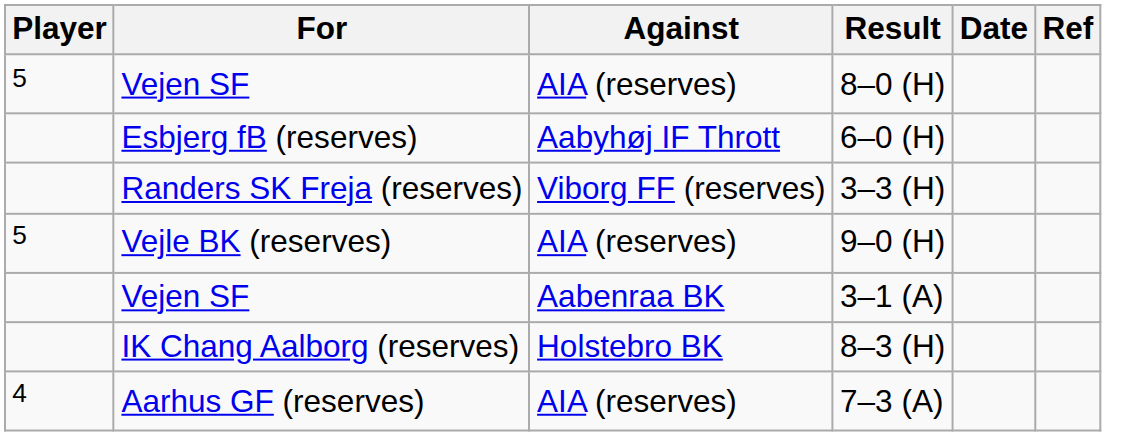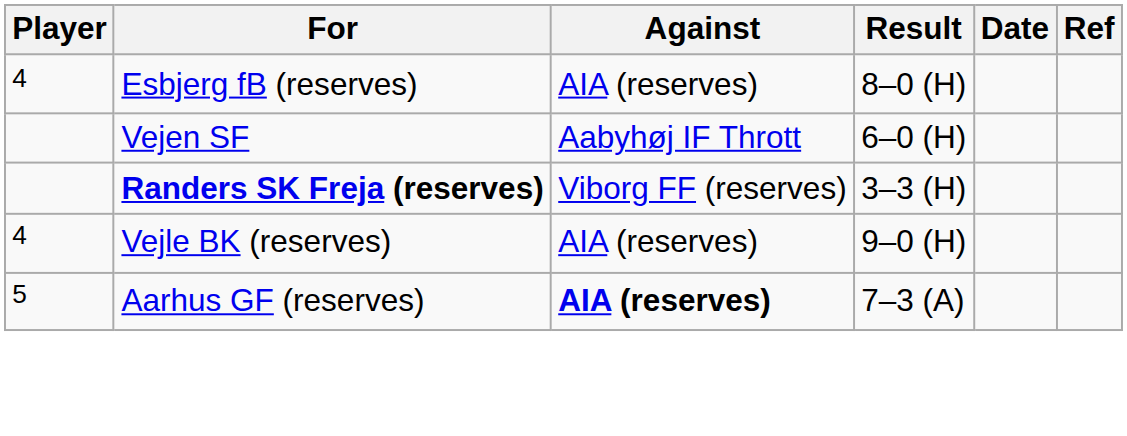 <table class="wikitable">
 <tr>
 <th>Player</th>
 <th>For</th>
 <th>Against</th>
 <th>Result</th>
 <th>Date</th>
 <th>Ref</th>
 </tr>
 <tr>
-<td> <sup>5</sup></td>
-<td><a href='#'>Vejen SF</a></td>
+<td> <sup>4</sup></td>
+<td><a href='#'>Esbjerg fB</a> (reserves)</td>
 <td><a href='#'>AIA</a> (reserves)</td>
 <td>8–0 (H)</td>
 <td></td>
 <td></td>
 </tr>
 <tr>
 <td> </td>
-<td><a href='#'>Esbjerg fB</a> (reserves)</td>
+<td><a href='#'>Vejen SF</a></td>
 <td><a href='#'>Aabyhøj IF Thrott</a></td>
 <td>6–0 (H)</td>
 <td></td>
 <td></td>
 </tr>
 <tr>
 <td> </td>
-<td><a href='#'>Randers SK Freja</a> (reserves)</td>
+<td><strong><a href='#'>Randers SK Freja</a> (reserves)</strong></td>
 <td><a href='#'>Viborg FF</a> (reserves)</td>
 <td>3–3 (H)</td>
 <td></td>
 <td></td>
 </tr>
 <tr>
-<td> <sup>5</sup></td>
+<td> <sup>4</sup></td>
 <td><a href='#'>Vejle BK</a> (reserves)</td>
 <td><a href='#'>AIA</a> (reserves)</td>
 <td>9–0 (H)</td>
 <td></td>
 <td></td>
 </tr>
 <tr>
-<td> </td>
-<td><a href='#'>Vejen SF</a></td>
-<td><a href='#'>Aabenraa BK</a></td>
-<td>3–1 (A)</td>
-<td></td>
-<td></td>
-</tr>
-<tr>
-<td> </td>
-<td><a href='#'>IK Chang Aalborg</a> (reserves)</td>
-<td><a href='#'>Holstebro BK</a></td>
-<td>8–3 (H)</td>
-<td></td>
-<td></td>
-</tr>
-<tr>
-<td> <sup>4</sup></td>
+<td> <sup>5</sup></td>
 <td><a href='#'>Aarhus GF</a> (reserves)</td>
-<td><a href='#'>AIA</a> (reserves)</td>
+<td><strong><a href='#'>AIA</a> (reserves)</strong></td>
 <td>7–3 (A)</td>
 <td></td>
 <td></td>
 </tr>
 </table>
